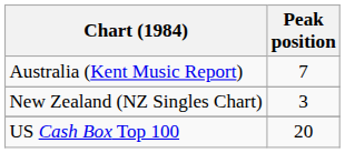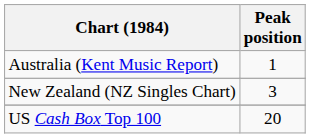 <table class="wikitable sortable">
 <tr>
 <th>Chart (1984)</th>
 <th>Peak<br>position</th>
 </tr>
 <tr>
 <td>Australia (<a href='#'>Kent Music Report</a>)</td>
-<td align="center">7</td>
+<td align="center">1</td>
 </tr>
 <tr>
 </tr>
 <tr>
 <td>New Zealand (NZ Singles Chart)</td>
 <td style="text-align:center;">3</td>
 </tr>
 <tr>
 </tr>
 <tr>
 </tr>
 <tr>
 </tr>
 <tr>
 <td>US <a href='#'><em>Cash Box</em> Top 100</a></td>
 <td style="text-align:center;">20</td>
 </tr>
 </table>
